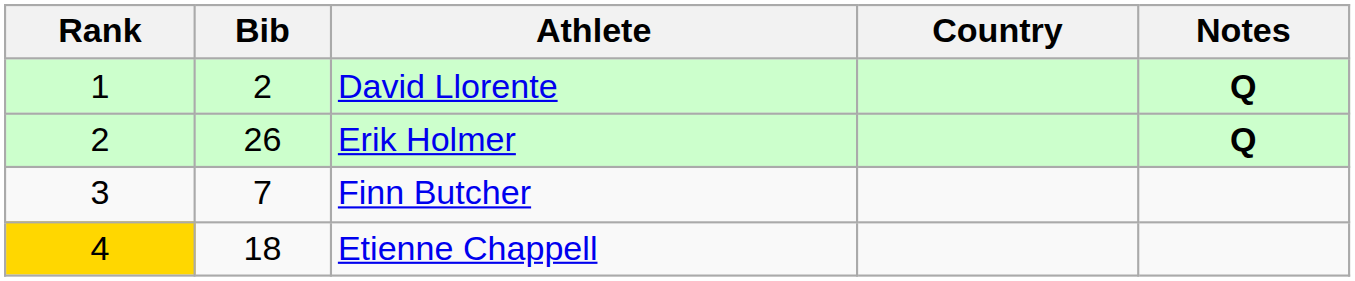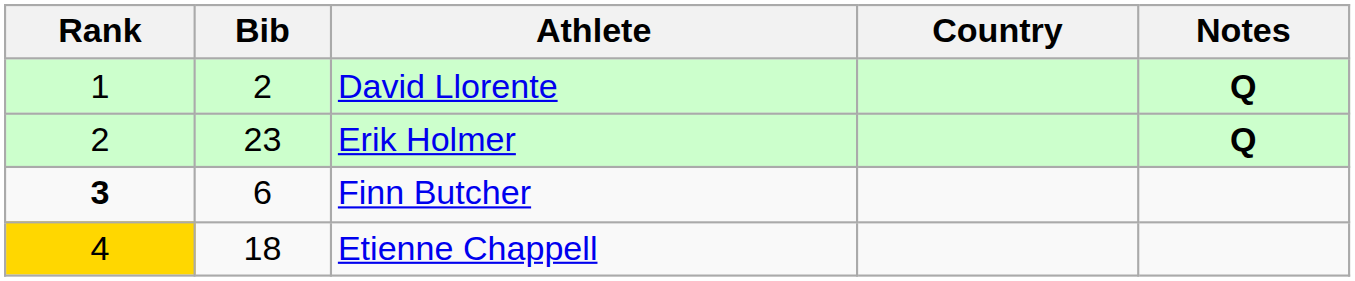 <table class="wikitable" style="text-align:center;width: 50%;">
 <tr>
 <th>Rank</th>
 <th>Bib</th>
 <th>Athlete</th>
 <th>Country</th>
 <th>Notes</th>
 </tr>
 <tr bgcolor=ccffcc>
 <td>1</td>
 <td>2</td>
 <td align=left><a href='#'>David Llorente</a></td>
 <td align=left></td>
 <td><strong>Q</strong></td>
 </tr>
 <tr bgcolor=ccffcc>
 <td>2</td>
-<td>26</td>
+<td>23</td>
 <td align=left><a href='#'>Erik Holmer</a></td>
 <td align=left></td>
 <td><strong>Q</strong></td>
 </tr>
 <tr>
-<td>3</td>
-<td>7</td>
+<td><strong>3</strong></td>
+<td>6</td>
 <td align=left><a href='#'>Finn Butcher</a></td>
 <td align=left></td>
 <td></td>
 </tr>
 <tr>
 <td style="background: gold;">4</td>
 <td>18</td>
 <td align=left><a href='#'>Etienne Chappell</a></td>
 <td align=left></td>
 <td></td>
 </tr>
 </table>
